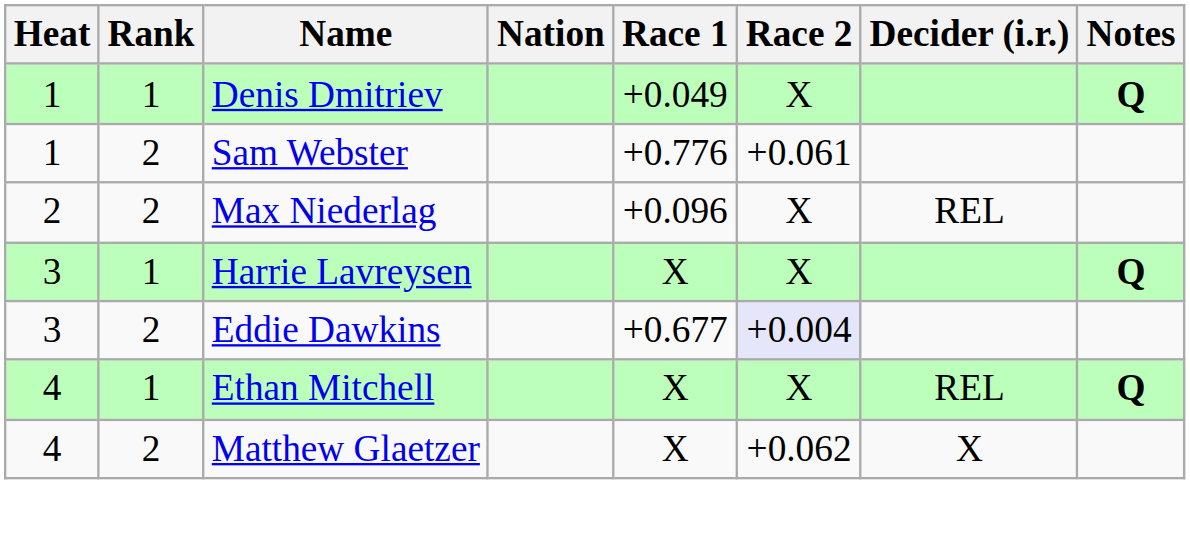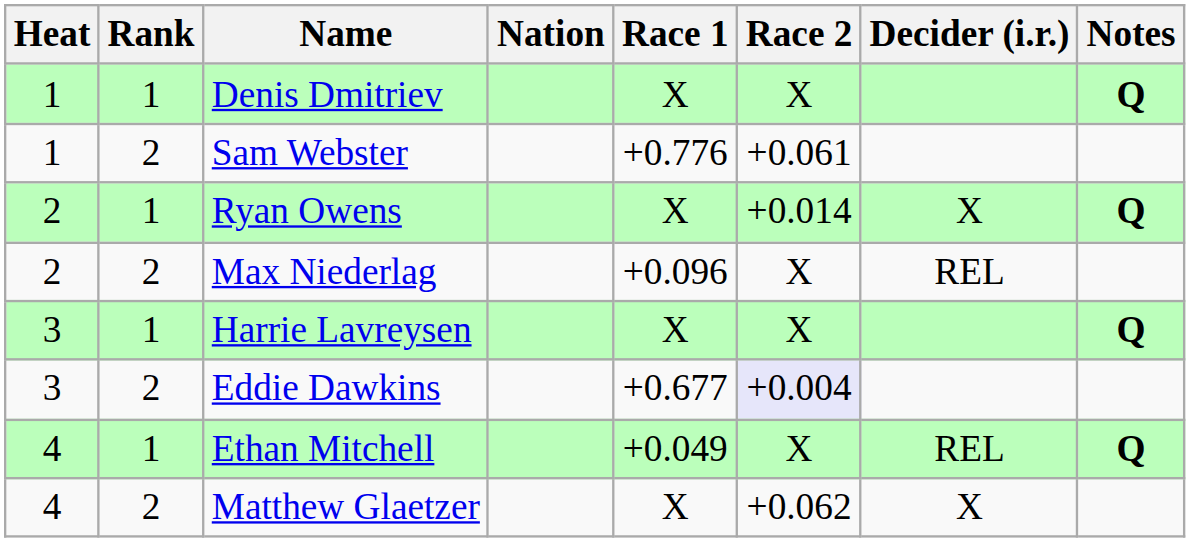 <table class="wikitable sortable" style="text-align:center">
 <tr>
 <th>Heat</th>
 <th>Rank</th>
 <th>Name</th>
 <th>Nation</th>
 <th>Race 1</th>
 <th>Race 2</th>
 <th>Decider (i.r.)</th>
 <th>Notes</th>
 </tr>
 <tr bgcolor=bbffbb>
 <td>1</td>
 <td>1</td>
 <td align=left><a href='#'>Denis Dmitriev</a></td>
 <td align=left></td>
-<td>+0.049</td>
+<td>X</td>
 <td>X</td>
 <td></td>
 <td><strong>Q</strong></td>
 </tr>
 <tr>
 <td>1</td>
 <td>2</td>
 <td align=left><a href='#'>Sam Webster</a></td>
 <td align=left></td>
 <td>+0.776</td>
 <td>+0.061</td>
 <td></td>
 <td></td>
+</tr>
+<tr bgcolor=bbffbb>
+<td>2</td>
+<td>1</td>
+<td align=left><a href='#'>Ryan Owens</a></td>
+<td align=left></td>
+<td>X</td>
+<td>+0.014</td>
+<td>X</td>
+<td><strong>Q</strong></td>
 </tr>
 <tr>
 <td>2</td>
 <td>2</td>
 <td align=left><a href='#'>Max Niederlag</a></td>
 <td align=left></td>
 <td>+0.096</td>
 <td>X</td>
 <td>REL</td>
 <td></td>
 </tr>
 <tr bgcolor=bbffbb>
 <td>3</td>
 <td>1</td>
 <td align=left><a href='#'>Harrie Lavreysen</a></td>
 <td align=left></td>
 <td>X</td>
 <td>X</td>
 <td></td>
 <td><strong>Q</strong></td>
 </tr>
 <tr>
 <td>3</td>
 <td>2</td>
 <td align=left><a href='#'>Eddie Dawkins</a></td>
 <td align=left></td>
 <td>+0.677</td>
 <td style="background: lavender;">+0.004</td>
 <td></td>
 <td></td>
 </tr>
 <tr bgcolor=bbffbb>
 <td>4</td>
 <td>1</td>
 <td align=left><a href='#'>Ethan Mitchell</a></td>
 <td align=left></td>
-<td>X</td>
+<td>+0.049</td>
 <td>X</td>
 <td>REL</td>
 <td><strong>Q</strong></td>
 </tr>
 <tr>
 <td>4</td>
 <td>2</td>
 <td align=left><a href='#'>Matthew Glaetzer</a></td>
 <td align=left></td>
 <td>X</td>
 <td>+0.062</td>
 <td>X</td>
 <td></td>
 </tr>
 </table>
